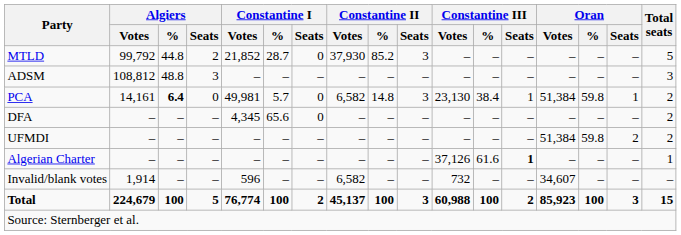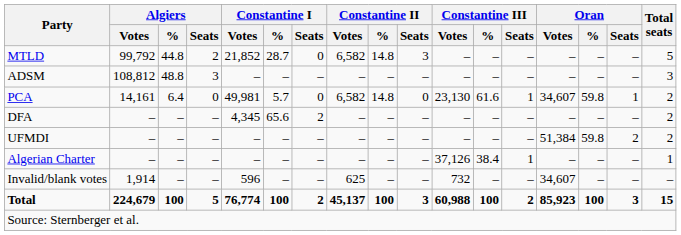 <table class=wikitable style=text-align:right>
 <tr>
 <th rowspan=2>Party</th>
 <th colspan=3><a href='#'>Algiers</a></th>
 <th colspan=3><a href='#'>Constantine</a> I</th>
 <th colspan=3><a href='#'>Constantine</a> II</th>
 <th colspan=3><a href='#'>Constantine</a> III</th>
 <th colspan=3><a href='#'>Oran</a></th>
 <th rowspan=2>Total<br>seats</th>
 </tr>
 <tr>
 <th>Votes</th>
 <th>%</th>
 <th>Seats</th>
 <th>Votes</th>
 <th>%</th>
 <th>Seats</th>
 <th>Votes</th>
 <th>%</th>
 <th>Seats</th>
 <th>Votes</th>
 <th>%</th>
 <th>Seats</th>
 <th>Votes</th>
 <th>%</th>
 <th>Seats</th>
 </tr>
 <tr>
 <td align=left><a href='#'>MTLD</a></td>
 <td>99,792</td>
 <td>44.8</td>
 <td>2</td>
 <td>21,852</td>
 <td>28.7</td>
 <td>0</td>
-<td>37,930</td>
-<td>85.2</td>
+<td>6,582</td>
+<td>14.8</td>
 <td>3</td>
 <td>–</td>
 <td>–</td>
 <td>–</td>
 <td>–</td>
 <td>–</td>
 <td>–</td>
 <td>5</td>
 </tr>
 <tr>
 <td align=left>ADSM</td>
 <td>108,812</td>
 <td>48.8</td>
 <td>3</td>
 <td>–</td>
 <td>–</td>
 <td>–</td>
 <td>–</td>
 <td>–</td>
 <td>–</td>
 <td>–</td>
 <td>–</td>
 <td>–</td>
 <td>–</td>
 <td>–</td>
 <td>–</td>
 <td>3</td>
 </tr>
 <tr>
 <td align=left><a href='#'>PCA</a></td>
 <td>14,161</td>
-<td><strong>6.4</strong></td>
+<td>6.4</td>
 <td>0</td>
 <td>49,981</td>
 <td>5.7</td>
 <td>0</td>
 <td>6,582</td>
 <td>14.8</td>
-<td>3</td>
+<td>0</td>
 <td>23,130</td>
-<td>38.4</td>
+<td>61.6</td>
 <td>1</td>
-<td>51,384</td>
+<td>34,607</td>
 <td>59.8</td>
 <td>1</td>
 <td>2</td>
 </tr>
 <tr>
 <td align=left>DFA</td>
 <td>–</td>
 <td>–</td>
 <td>–</td>
 <td>4,345</td>
 <td>65.6</td>
-<td>0</td>
+<td>2</td>
 <td>–</td>
 <td>–</td>
 <td>–</td>
 <td>–</td>
 <td>–</td>
 <td>–</td>
 <td>–</td>
 <td>–</td>
 <td>–</td>
 <td>2</td>
 </tr>
 <tr>
 <td align=left>UFMDI</td>
 <td>–</td>
 <td>–</td>
 <td>–</td>
 <td>–</td>
 <td>–</td>
 <td>–</td>
 <td>–</td>
 <td>–</td>
 <td>–</td>
 <td>–</td>
 <td>–</td>
 <td>–</td>
 <td>51,384</td>
 <td>59.8</td>
 <td>2</td>
 <td>2</td>
 </tr>
 <tr>
 <td align=left><a href='#'>Algerian Charter</a></td>
 <td>–</td>
 <td>–</td>
 <td>–</td>
 <td>–</td>
 <td>–</td>
 <td>–</td>
 <td>–</td>
 <td>–</td>
 <td>–</td>
 <td>37,126</td>
-<td>61.6</td>
-<td><strong>1</strong></td>
+<td>38.4</td>
+<td>1</td>
 <td>–</td>
 <td>–</td>
 <td>–</td>
 <td>1</td>
 </tr>
 <tr>
 <td align=left>Invalid/blank votes</td>
 <td>1,914</td>
 <td>–</td>
 <td>–</td>
 <td>596</td>
 <td>–</td>
 <td>–</td>
-<td>6,582</td>
+<td>625</td>
 <td>–</td>
 <td>–</td>
 <td>732</td>
 <td>–</td>
 <td>–</td>
 <td>34,607</td>
 <td>–</td>
 <td>–</td>
 <td>–</td>
 </tr>
 <tr>
 <td align=left><strong>Total</strong></td>
 <td><strong>224,679</strong></td>
 <td><strong>100</strong></td>
 <td><strong>5</strong></td>
 <td><strong>76,774</strong></td>
 <td><strong>100</strong></td>
 <td><strong>2</strong></td>
 <td><strong>45,137</strong></td>
 <td><strong>100</strong></td>
 <td><strong>3</strong></td>
 <td><strong>60,988</strong></td>
 <td><strong>100</strong></td>
 <td><strong>2</strong></td>
 <td><strong>85,923</strong></td>
 <td><strong>100</strong></td>
 <td><strong>3</strong></td>
 <td><strong>15</strong></td>
 </tr>
 <tr>
 <td align=left colspan=17>Source: Sternberger et al.</td>
 </tr>
 </table>
